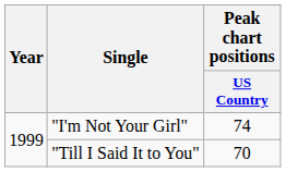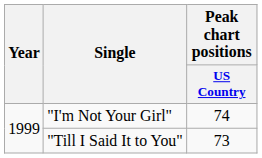 <table class="wikitable" style="text-align:center;">
 <tr>
 <th rowspan="2">Year</th>
 <th rowspan="2">Single</th>
 <th>Peak chart positions</th>
 </tr>
 <tr style="font-size:smaller;">
 <th width="65"><a href='#'>US Country</a></th>
 </tr>
 <tr>
 <td rowspan="2">1999</td>
 <td align="left">"I'm Not Your Girl"</td>
 <td>74</td>
 </tr>
 <tr>
 <td align="left">"Till I Said It to You"</td>
-<td>70</td>
+<td>73</td>
 </tr>
 </table>
